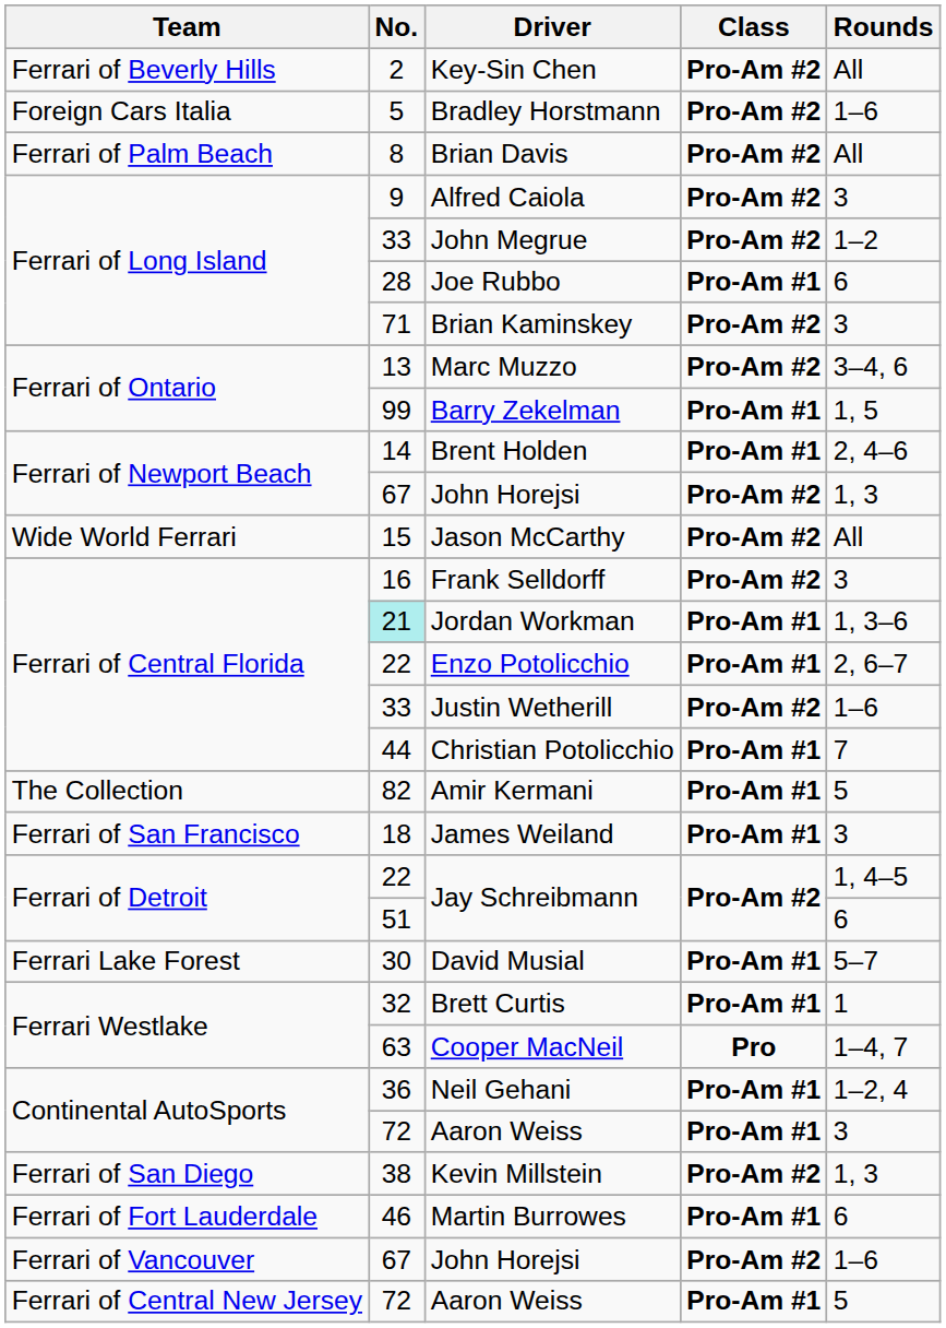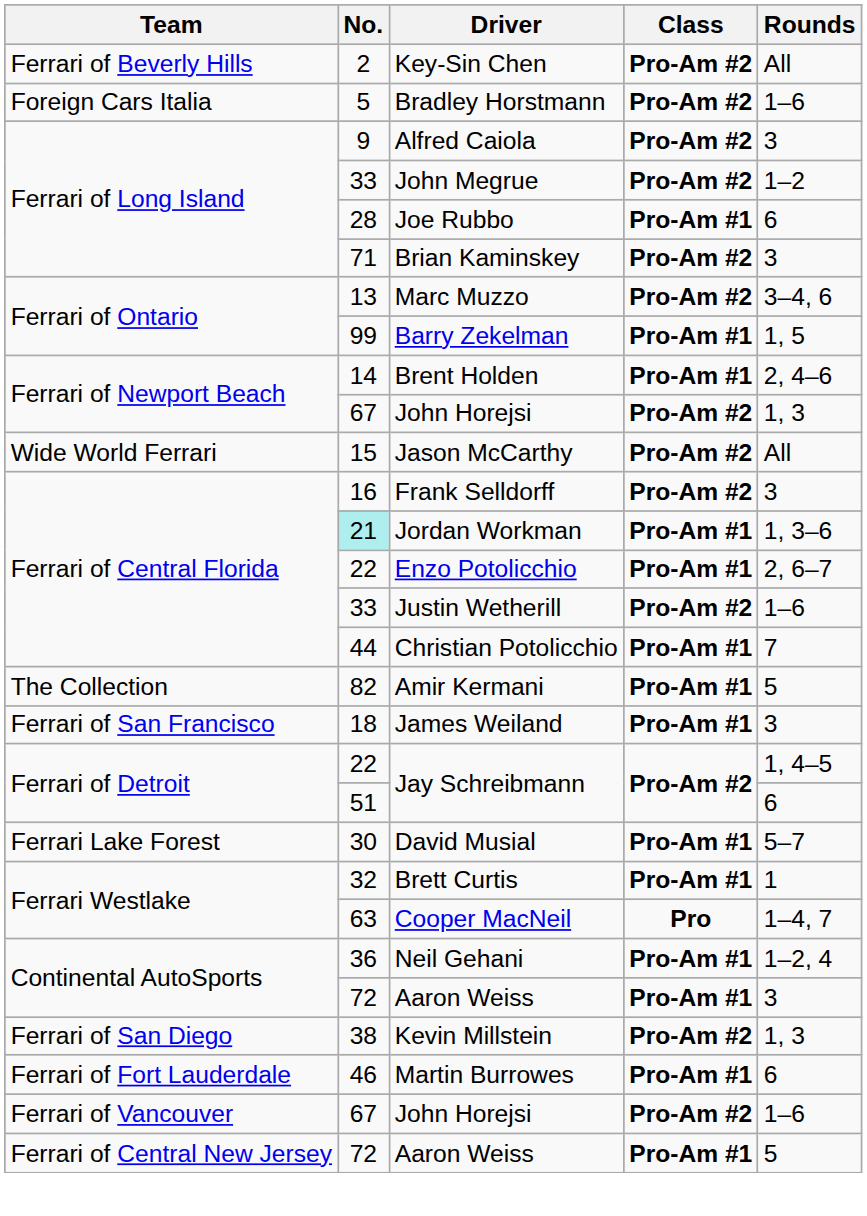 <table class="wikitable" style="font-size:90%;">
 <tr>
 <th>Team</th>
 <th>No.</th>
 <th>Driver</th>
 <th>Class</th>
 <th>Rounds</th>
 </tr>
 <tr>
 <td> Ferrari of <a href='#'>Beverly Hills</a></td>
 <td align=center>2</td>
 <td> Key-Sin Chen</td>
 <td align=center><strong><span>Pro-Am #2</span></strong></td>
 <td>All</td>
 </tr>
 <tr>
 <td> Foreign Cars Italia</td>
 <td align=center>5</td>
 <td> Bradley Horstmann</td>
 <td align=center><strong><span>Pro-Am #2</span></strong></td>
 <td>1–6</td>
-</tr>
-<tr>
-<td> Ferrari of <a href='#'>Palm Beach</a></td>
-<td align=center>8</td>
-<td> Brian Davis</td>
-<td align=center><strong><span>Pro-Am #2</span></strong></td>
-<td>All</td>
 </tr>
 <tr>
 <td rowspan=4> Ferrari of <a href='#'>Long Island</a></td>
 <td align=center>9</td>
 <td> Alfred Caiola</td>
 <td align=center><strong><span>Pro-Am #2</span></strong></td>
 <td>3</td>
 </tr>
 <tr>
 <td align=center>33</td>
 <td> John Megrue</td>
 <td align=center><strong><span>Pro-Am #2</span></strong></td>
 <td>1–2</td>
 </tr>
 <tr>
 <td align=center>28</td>
 <td> Joe Rubbo</td>
 <td align=center><strong><span>Pro-Am #1</span></strong></td>
 <td>6</td>
 </tr>
 <tr>
 <td align=center>71</td>
 <td> Brian Kaminskey</td>
 <td align=center><strong><span>Pro-Am #2</span></strong></td>
 <td>3</td>
 </tr>
 <tr>
 <td rowspan=2> Ferrari of <a href='#'>Ontario</a></td>
 <td align=center>13</td>
 <td> Marc Muzzo</td>
 <td align=center><strong><span>Pro-Am #2</span></strong></td>
 <td>3–4, 6</td>
 </tr>
 <tr>
 <td align=center>99</td>
 <td> <a href='#'>Barry Zekelman</a></td>
 <td align=center><strong><span>Pro-Am #1</span></strong></td>
 <td>1, 5</td>
 </tr>
 <tr>
 <td rowspan=2> Ferrari of <a href='#'>Newport Beach</a></td>
 <td align=center>14</td>
 <td> Brent Holden</td>
 <td align=center><strong><span>Pro-Am #1</span></strong></td>
 <td>2, 4–6</td>
 </tr>
 <tr>
 <td align=center>67</td>
 <td> John Horejsi</td>
 <td align=center><strong><span>Pro-Am #2</span></strong></td>
 <td>1, 3</td>
 </tr>
 <tr>
 <td> Wide World Ferrari</td>
 <td align=center>15</td>
 <td> Jason McCarthy</td>
 <td align=center><strong><span>Pro-Am #2</span></strong></td>
 <td>All</td>
 </tr>
 <tr>
 <td rowspan=5> Ferrari of <a href='#'>Central Florida</a></td>
 <td align=center>16</td>
 <td> Frank Selldorff</td>
 <td align=center><strong><span>Pro-Am #2</span></strong></td>
 <td>3</td>
 </tr>
 <tr>
 <td align=center style="background: paleturquoise;">21</td>
 <td> Jordan Workman</td>
 <td align=center><strong><span>Pro-Am #1</span></strong></td>
 <td>1, 3–6</td>
 </tr>
 <tr>
 <td align=center>22</td>
 <td> <a href='#'>Enzo Potolicchio</a></td>
 <td align=center><strong><span>Pro-Am #1</span></strong></td>
 <td>2, 6–7</td>
 </tr>
 <tr>
 <td align=center>33</td>
 <td> Justin Wetherill</td>
 <td align=center><strong><span>Pro-Am #2</span></strong></td>
 <td>1–6</td>
 </tr>
 <tr>
 <td align=center>44</td>
 <td> Christian Potolicchio</td>
 <td align=center><strong><span>Pro-Am #1</span></strong></td>
 <td>7</td>
 </tr>
 <tr>
 <td> The Collection</td>
 <td align=center>82</td>
 <td> Amir Kermani</td>
 <td align=center><strong><span>Pro-Am #1</span></strong></td>
 <td>5</td>
 </tr>
 <tr>
 <td> Ferrari of <a href='#'>San Francisco</a></td>
 <td align=center>18</td>
 <td> James Weiland</td>
 <td align=center><strong><span>Pro-Am #1</span></strong></td>
 <td>3</td>
 </tr>
 <tr>
 <td rowspan=2> Ferrari of <a href='#'>Detroit</a></td>
 <td align=center>22</td>
 <td rowspan=2> Jay Schreibmann</td>
 <td rowspan=2 align=center><strong><span>Pro-Am #2</span></strong></td>
 <td>1, 4–5</td>
 </tr>
 <tr>
 <td align=center>51</td>
 <td>6</td>
 </tr>
 <tr>
 <td> Ferrari Lake Forest</td>
 <td align=center>30</td>
 <td> David Musial</td>
 <td align=center><strong><span>Pro-Am #1</span></strong></td>
 <td>5–7</td>
 </tr>
 <tr>
 <td rowspan=2> Ferrari Westlake</td>
 <td align=center>32</td>
 <td> Brett Curtis</td>
 <td align=center><strong><span>Pro-Am #1</span></strong></td>
 <td>1</td>
 </tr>
 <tr>
 <td align=center>63</td>
 <td> <a href='#'>Cooper MacNeil</a></td>
 <td align=center><strong><span>Pro</span></strong></td>
 <td>1–4, 7</td>
 </tr>
 <tr>
 <td rowspan=2> Continental AutoSports</td>
 <td align=center>36</td>
 <td> Neil Gehani</td>
 <td align=center><strong><span>Pro-Am #1</span></strong></td>
 <td>1–2, 4</td>
 </tr>
 <tr>
 <td align=center>72</td>
 <td> Aaron Weiss</td>
 <td align=center><strong><span>Pro-Am #1</span></strong></td>
 <td>3</td>
 </tr>
 <tr>
 <td> Ferrari of <a href='#'>San Diego</a></td>
 <td align=center>38</td>
 <td> Kevin Millstein</td>
 <td align=center><strong><span>Pro-Am #2</span></strong></td>
 <td>1, 3</td>
 </tr>
 <tr>
 <td> Ferrari of <a href='#'>Fort Lauderdale</a></td>
 <td align=center>46</td>
 <td> Martin Burrowes</td>
 <td align=center><strong><span>Pro-Am #1</span></strong></td>
 <td>6</td>
 </tr>
 <tr>
 <td> Ferrari of <a href='#'>Vancouver</a></td>
 <td align=center>67</td>
 <td> John Horejsi</td>
 <td align=center><strong><span>Pro-Am #2</span></strong></td>
 <td>1–6</td>
 </tr>
 <tr>
 <td> Ferrari of <a href='#'>Central New Jersey</a></td>
 <td align=center>72</td>
 <td> Aaron Weiss</td>
 <td align=center><strong><span>Pro-Am #1</span></strong></td>
 <td>5</td>
 </tr>
 </table>
